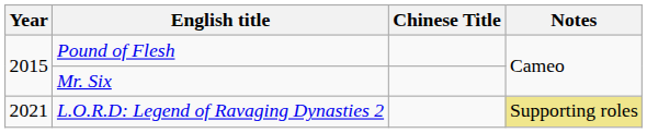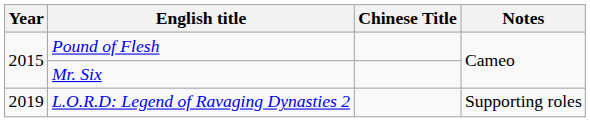 <table class="wikitable sortable">
 <tr>
 <th>Year</th>
 <th>English title</th>
 <th>Chinese Title</th>
 <th>Notes</th>
 </tr>
 <tr>
 <td rowspan=2>2015</td>
 <td><em><a href='#'>Pound of Flesh</a></em></td>
 <td></td>
 <td rowspan=2>Cameo</td>
 </tr>
 <tr>
 <td><em><a href='#'>Mr. Six</a></em></td>
 <td></td>
 </tr>
 <tr>
-<td rowspan=1>2021</td>
+<td rowspan=1>2019</td>
 <td><em><a href='#'>L.O.R.D: Legend of Ravaging Dynasties 2</a></em></td>
 <td></td>
-<td style="background: khaki;">Supporting roles</td>
+<td>Supporting roles</td>
 </tr>
 </table>
